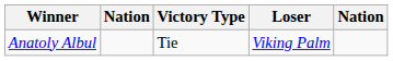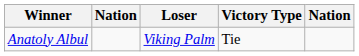 <table class="wikitable sortable" style="text-align:left;">
 <tr>
 <th>Winner</th>
 <th>Nation</th>
+<th>Loser</th>
 <th>Victory Type</th>
-<th>Loser</th>
 <th>Nation</th>
 </tr>
 <tr>
 <td><em><a href='#'>Anatoly Albul</a></em></td>
 <td><em></em></td>
+<td><em><a href='#'>Viking Palm</a></em></td>
 <td>Tie</td>
-<td><em><a href='#'>Viking Palm</a></em></td>
 <td><em></em></td>
 </tr>
 </table>
